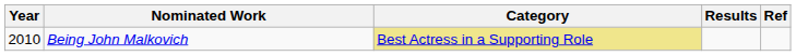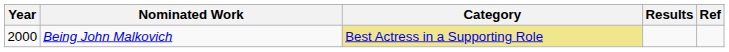 <table class="wikitable">
 <tr>
 <th scope="col" style="width:1em;">Year</th>
 <th scope="col" style="width:35em;">Nominated Work</th>
 <th scope="col" style="width:35em;">Category</th>
 <th scope="col" style="width:1em;">Results</th>
 <th scope="col" style="width:1em;">Ref</th>
 </tr>
 <tr>
-<td>2010</td>
+<td>2000</td>
 <td><em><a href='#'>Being John Malkovich</a></em></td>
 <td style="background: khaki;"><a href='#'>Best Actress in a Supporting Role</a></td>
 <td></td>
 <td></td>
 </tr>
 </table>
